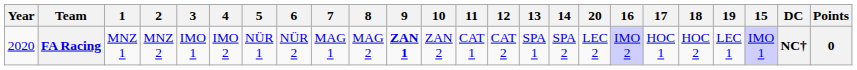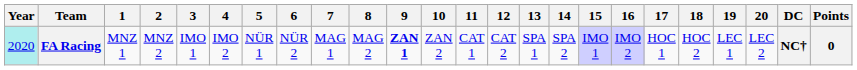 <table class="wikitable" style="text-align:center; font-size:85%">
 <tr>
 <th>Year</th>
 <th>Team</th>
 <th>1</th>
 <th>2</th>
 <th>3</th>
 <th>4</th>
 <th>5</th>
 <th>6</th>
 <th>7</th>
 <th>8</th>
 <th>9</th>
 <th>10</th>
 <th>11</th>
 <th>12</th>
 <th>13</th>
 <th>14</th>
-<th>20</th>
+<th>15</th>
 <th>16</th>
 <th>17</th>
 <th>18</th>
 <th>19</th>
-<th>15</th>
+<th>20</th>
 <th>DC</th>
 <th>Points</th>
 </tr>
 <tr>
-<td><a href='#'>2020</a></td>
+<td style="background: paleturquoise;"><a href='#'>2020</a></td>
 <th nowrap><a href='#'>FA Racing</a></th>
 <td style="background:#;"><a href='#'>MNZ<br>1</a></td>
 <td style="background:#;"><a href='#'>MNZ<br>2</a></td>
 <td style="background:#;"><a href='#'>IMO<br>1</a></td>
 <td style="background:#;"><a href='#'>IMO<br>2</a></td>
 <td style="background:#;"><a href='#'>NÜR<br>1</a></td>
 <td style="background:#;"><a href='#'>NÜR<br>2</a></td>
 <td style="background:#;"><a href='#'>MAG<br>1</a></td>
 <td style="background:#;"><a href='#'>MAG<br>2</a></td>
 <td style="background:#;"><strong><a href='#'>ZAN<br>1</a></strong></td>
 <td style="background:#;"><a href='#'>ZAN<br>2</a></td>
 <td style="background:#;"><a href='#'>CAT<br>1</a></td>
 <td style="background:#;"><a href='#'>CAT<br>2</a></td>
 <td style="background:#;"><a href='#'>SPA<br>1</a></td>
 <td style="background:#;"><a href='#'>SPA<br>2</a></td>
-<td style="background:#;"><a href='#'>LEC<br>2</a></td>
+<td style="background:#CFCFFF;"><a href='#'>IMO<br>1</a><br></td>
 <td style="background:#CFCFFF;"><a href='#'>IMO<br>2</a><br></td>
 <td style="background:#;"><a href='#'>HOC<br>1</a></td>
 <td style="background:#;"><a href='#'>HOC<br>2</a></td>
 <td style="background:#;"><a href='#'>LEC<br>1</a></td>
-<td style="background:#CFCFFF;"><a href='#'>IMO<br>1</a><br></td>
+<td style="background:#;"><a href='#'>LEC<br>2</a></td>
 <th>NC†</th>
 <th>0</th>
 </tr>
 </table>
